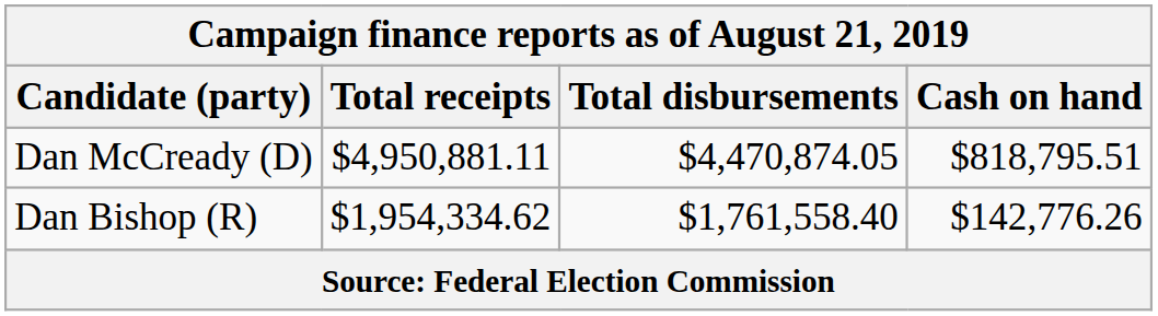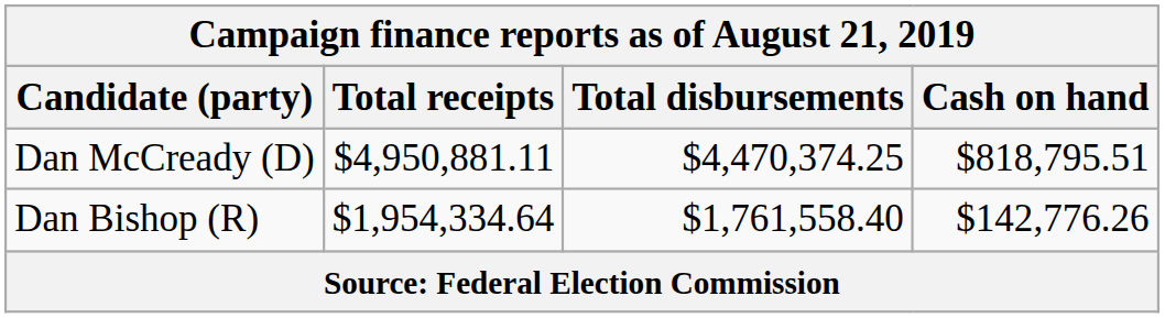 <table class="wikitable sortable">
 <tr>
 <th colspan=4>Campaign finance reports as of August 21, 2019</th>
 </tr>
 <tr style="text-align:center;">
 <th>Candidate (party)</th>
 <th>Total receipts</th>
 <th>Total disbursements</th>
 <th>Cash on hand</th>
 </tr>
 <tr>
 <td>Dan McCready (D)</td>
 <td style="text-align:right;">$4,950,881.11</td>
-<td style="text-align:right;">$4,470,874.05</td>
+<td style="text-align:right;">$4,470,374.25</td>
 <td style="text-align:right;">$818,795.51</td>
 </tr>
 <tr>
 <td>Dan Bishop (R)</td>
-<td style="text-align:right;">$1,954,334.62</td>
+<td style="text-align:right;">$1,954,334.64</td>
 <td style="text-align:right;">$1,761,558.40</td>
 <td style="text-align:right;">$142,776.26</td>
 </tr>
 <tr>
 <th colspan="4"><small>Source: Federal Election Commission</small></th>
 </tr>
 </table>
